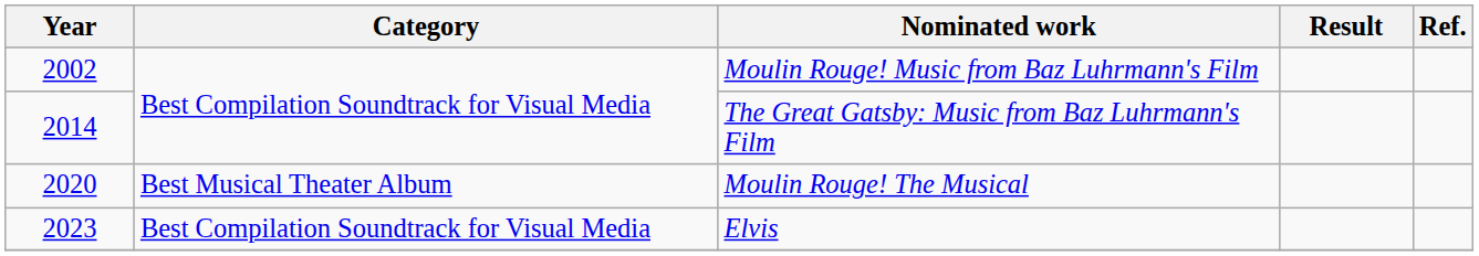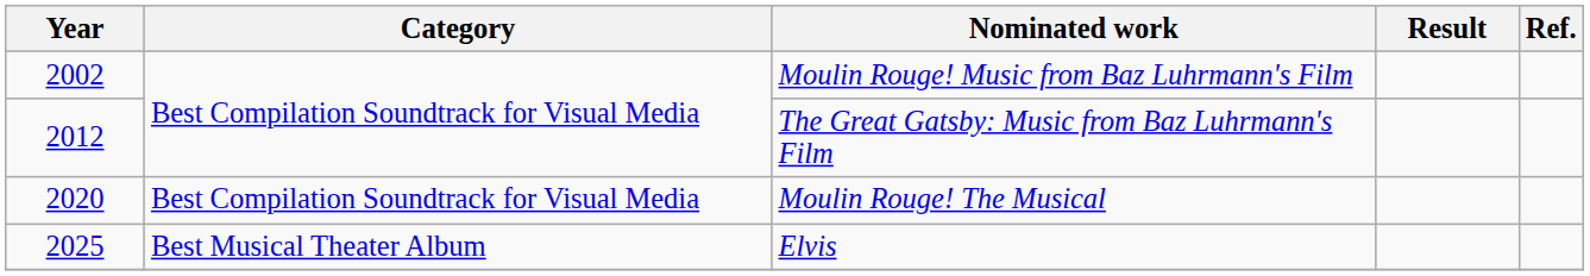 <table class=wikitable>
 <tr>
 <th scope="col" style="width:5em;">Year</th>
 <th scope="col" style="width:26em;">Category</th>
 <th scope="col" style="width:25em;">Nominated work</th>
 <th scope="col" style="width:5em;">Result</th>
 <th>Ref.</th>
 </tr>
 <tr>
 <td style="text-align:center;"><a href='#'>2002</a></td>
 <td rowspan=2><a href='#'>Best Compilation Soundtrack for Visual Media</a></td>
 <td><em><a href='#'>Moulin Rouge! Music from Baz Luhrmann's Film</a></em></td>
 <td></td>
 <td></td>
 </tr>
 <tr>
-<td style="text-align:center;"><a href='#'>2014</a></td>
+<td style="text-align:center;"><a href='#'>2012</a></td>
 <td><em><a href='#'>The Great Gatsby: Music from Baz Luhrmann's Film</a></em></td>
 <td></td>
 <td></td>
 </tr>
 <tr>
 <td style="text-align:center;"><a href='#'>2020</a></td>
-<td><a href='#'>Best Musical Theater Album</a></td>
+<td><a href='#'>Best Compilation Soundtrack for Visual Media</a></td>
 <td><em><a href='#'>Moulin Rouge! The Musical</a></em></td>
 <td></td>
 <td></td>
 </tr>
 <tr>
-<td style="text-align:center;"><a href='#'>2023</a></td>
-<td><a href='#'>Best Compilation Soundtrack for Visual Media</a></td>
+<td style="text-align:center;"><a href='#'>2025</a></td>
+<td><a href='#'>Best Musical Theater Album</a></td>
 <td><em><a href='#'>Elvis</a></em></td>
 <td></td>
 <td></td>
 </tr>
 <tr>
 </tr>
 </table>
